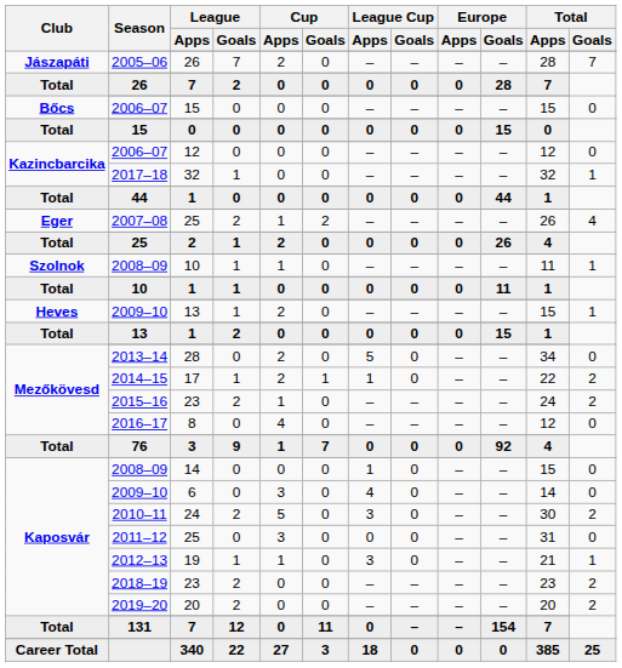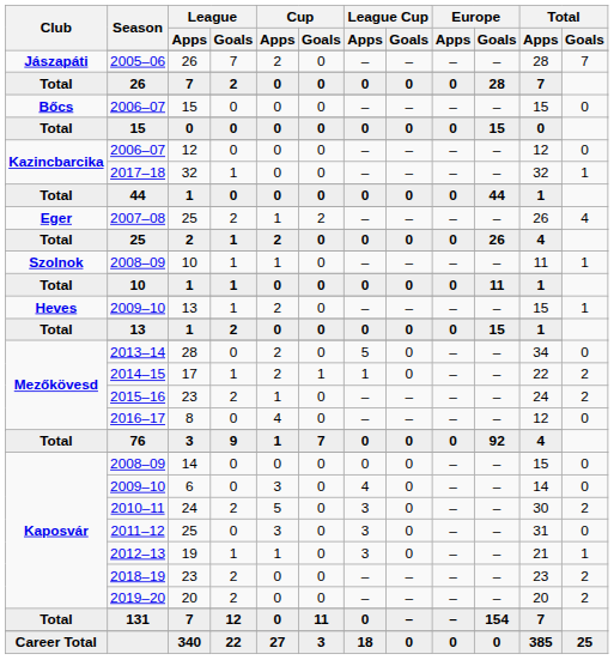 <table class="wikitable" style="font-size:90%; text-align: center;">
 <tr>
 <th rowspan="2">Club</th>
 <th rowspan="2">Season</th>
 <th colspan="2">League</th>
 <th colspan="2">Cup</th>
 <th colspan="2">League Cup</th>
 <th colspan="2">Europe</th>
 <th colspan="2">Total</th>
 </tr>
 <tr>
 <th>Apps</th>
 <th>Goals</th>
 <th>Apps</th>
 <th>Goals</th>
 <th>Apps</th>
 <th>Goals</th>
 <th>Apps</th>
 <th>Goals</th>
 <th>Apps</th>
 <th>Goals</th>
 </tr>
 <tr ||-||-||-|->
 <td rowspan="3" valign="center"><strong><a href='#'>Jászapáti</a></strong></td>
 </tr>
 <tr>
 <td><a href='#'>2005–06</a></td>
 <td>26</td>
 <td>7</td>
 <td>2</td>
 <td>0</td>
 <td>–</td>
 <td>–</td>
 <td>–</td>
 <td>–</td>
 <td>28</td>
 <td>7</td>
 </tr>
 <tr>
 </tr>
 <tr style="font-weight:bold; background-color:#eeeeee;">
 <td>Total</td>
 <td>26</td>
 <td>7</td>
 <td>2</td>
 <td>0</td>
 <td>0</td>
 <td>0</td>
 <td>0</td>
 <td>0</td>
 <td>28</td>
 <td>7</td>
 </tr>
 <tr>
 <td rowspan="3" valign="center"><strong><a href='#'>Bőcs</a></strong></td>
 </tr>
 <tr>
 <td><a href='#'>2006–07</a></td>
 <td>15</td>
 <td>0</td>
 <td>0</td>
 <td>0</td>
 <td>–</td>
 <td>–</td>
 <td>–</td>
 <td>–</td>
 <td>15</td>
 <td>0</td>
 </tr>
 <tr>
 </tr>
 <tr style="font-weight:bold; background-color:#eeeeee;">
 <td>Total</td>
 <td>15</td>
 <td>0</td>
 <td>0</td>
 <td>0</td>
 <td>0</td>
 <td>0</td>
 <td>0</td>
 <td>0</td>
 <td>15</td>
 <td>0</td>
 </tr>
 <tr>
 <td rowspan="4" valign="center"><strong><a href='#'>Kazincbarcika</a></strong></td>
 </tr>
 <tr>
 <td><a href='#'>2006–07</a></td>
 <td>12</td>
 <td>0</td>
 <td>0</td>
 <td>0</td>
 <td>–</td>
 <td>–</td>
 <td>–</td>
 <td>–</td>
 <td>12</td>
 <td>0</td>
 </tr>
 <tr>
 <td><a href='#'>2017–18</a></td>
 <td>32</td>
 <td>1</td>
 <td>0</td>
 <td>0</td>
 <td>–</td>
 <td>–</td>
 <td>–</td>
 <td>–</td>
 <td>32</td>
 <td>1</td>
 </tr>
 <tr>
 </tr>
 <tr style="font-weight:bold; background-color:#eeeeee;">
 <td>Total</td>
 <td>44</td>
 <td>1</td>
 <td>0</td>
 <td>0</td>
 <td>0</td>
 <td>0</td>
 <td>0</td>
 <td>0</td>
 <td>44</td>
 <td>1</td>
 </tr>
 <tr>
 <td rowspan="3" valign="center"><strong><a href='#'>Eger</a></strong></td>
 </tr>
 <tr>
 <td><a href='#'>2007–08</a></td>
 <td>25</td>
 <td>2</td>
 <td>1</td>
 <td>2</td>
 <td>–</td>
 <td>–</td>
 <td>–</td>
 <td>–</td>
 <td>26</td>
 <td>4</td>
 </tr>
 <tr>
 </tr>
 <tr style="font-weight:bold; background-color:#eeeeee;">
 <td>Total</td>
 <td>25</td>
 <td>2</td>
 <td>1</td>
 <td>2</td>
 <td>0</td>
 <td>0</td>
 <td>0</td>
 <td>0</td>
 <td>26</td>
 <td>4</td>
 </tr>
 <tr>
 <td rowspan="3" valign="center"><strong><a href='#'>Szolnok</a></strong></td>
 </tr>
 <tr>
 <td><a href='#'>2008–09</a></td>
 <td>10</td>
 <td>1</td>
 <td>1</td>
 <td>0</td>
 <td>–</td>
 <td>–</td>
 <td>–</td>
 <td>–</td>
 <td>11</td>
 <td>1</td>
 </tr>
 <tr>
 </tr>
 <tr style="font-weight:bold; background-color:#eeeeee;">
 <td>Total</td>
 <td>10</td>
 <td>1</td>
 <td>1</td>
 <td>0</td>
 <td>0</td>
 <td>0</td>
 <td>0</td>
 <td>0</td>
 <td>11</td>
 <td>1</td>
 </tr>
 <tr>
 <td rowspan="3" valign="center"><strong><a href='#'>Heves</a></strong></td>
 </tr>
 <tr>
 <td><a href='#'>2009–10</a></td>
 <td>13</td>
 <td>1</td>
 <td>2</td>
 <td>0</td>
 <td>–</td>
 <td>–</td>
 <td>–</td>
 <td>–</td>
 <td>15</td>
 <td>1</td>
 </tr>
 <tr>
 </tr>
 <tr style="font-weight:bold; background-color:#eeeeee;">
 <td>Total</td>
 <td>13</td>
 <td>1</td>
 <td>2</td>
 <td>0</td>
 <td>0</td>
 <td>0</td>
 <td>0</td>
 <td>0</td>
 <td>15</td>
 <td>1</td>
 </tr>
 <tr>
 <td rowspan="6" valign="center"><strong><a href='#'>Mezőkövesd</a></strong></td>
 </tr>
 <tr>
 <td><a href='#'>2013–14</a></td>
 <td>28</td>
 <td>0</td>
 <td>2</td>
 <td>0</td>
 <td>5</td>
 <td>0</td>
 <td>–</td>
 <td>–</td>
 <td>34</td>
 <td>0</td>
 </tr>
 <tr>
 <td><a href='#'>2014–15</a></td>
 <td>17</td>
 <td>1</td>
 <td>2</td>
 <td>1</td>
 <td>1</td>
 <td>0</td>
 <td>–</td>
 <td>–</td>
 <td>22</td>
 <td>2</td>
 </tr>
 <tr>
 <td><a href='#'>2015–16</a></td>
 <td>23</td>
 <td>2</td>
 <td>1</td>
 <td>0</td>
 <td>–</td>
 <td>–</td>
 <td>–</td>
 <td>–</td>
 <td>24</td>
 <td>2</td>
 </tr>
 <tr>
 <td><a href='#'>2016–17</a></td>
 <td>8</td>
 <td>0</td>
 <td>4</td>
 <td>0</td>
 <td>–</td>
 <td>–</td>
 <td>–</td>
 <td>–</td>
 <td>12</td>
 <td>0</td>
 </tr>
 <tr>
 </tr>
 <tr style="font-weight:bold; background-color:#eeeeee;">
 <td>Total</td>
 <td>76</td>
 <td>3</td>
 <td>9</td>
 <td>1</td>
 <td>7</td>
 <td>0</td>
 <td>0</td>
 <td>0</td>
 <td>92</td>
 <td>4</td>
 </tr>
 <tr>
 <td rowspan="9" valign="center"><strong><a href='#'>Kaposvár</a></strong></td>
 </tr>
 <tr>
 <td><a href='#'>2008–09</a></td>
 <td>14</td>
 <td>0</td>
 <td>0</td>
 <td>0</td>
-<td>1</td>
+<td>0</td>
 <td>0</td>
 <td>–</td>
 <td>–</td>
 <td>15</td>
 <td>0</td>
 </tr>
 <tr>
 <td><a href='#'>2009–10</a></td>
 <td>6</td>
 <td>0</td>
 <td>3</td>
 <td>0</td>
 <td>4</td>
 <td>0</td>
 <td>–</td>
 <td>–</td>
 <td>14</td>
 <td>0</td>
 </tr>
 <tr>
 <td><a href='#'>2010–11</a></td>
 <td>24</td>
 <td>2</td>
 <td>5</td>
 <td>0</td>
 <td>3</td>
 <td>0</td>
 <td>–</td>
 <td>–</td>
 <td>30</td>
 <td>2</td>
 </tr>
 <tr>
 <td><a href='#'>2011–12</a></td>
 <td>25</td>
 <td>0</td>
 <td>3</td>
 <td>0</td>
-<td>0</td>
+<td>3</td>
 <td>0</td>
 <td>–</td>
 <td>–</td>
 <td>31</td>
 <td>0</td>
 </tr>
 <tr>
 <td><a href='#'>2012–13</a></td>
 <td>19</td>
 <td>1</td>
 <td>1</td>
 <td>0</td>
 <td>3</td>
 <td>0</td>
 <td>–</td>
 <td>–</td>
 <td>21</td>
 <td>1</td>
 </tr>
 <tr>
 <td><a href='#'>2018–19</a></td>
 <td>23</td>
 <td>2</td>
 <td>0</td>
 <td>0</td>
 <td>–</td>
 <td>–</td>
 <td>–</td>
 <td>–</td>
 <td>23</td>
 <td>2</td>
 </tr>
 <tr>
 <td><a href='#'>2019–20</a></td>
 <td>20</td>
 <td>2</td>
 <td>0</td>
 <td>0</td>
 <td>–</td>
 <td>–</td>
 <td>–</td>
 <td>–</td>
 <td>20</td>
 <td>2</td>
 </tr>
 <tr>
 </tr>
 <tr style="font-weight:bold; background-color:#eeeeee;">
 <td>Total</td>
 <td>131</td>
 <td>7</td>
 <td>12</td>
 <td>0</td>
 <td>11</td>
 <td>0</td>
 <td>–</td>
 <td>–</td>
 <td>154</td>
 <td>7</td>
 </tr>
 <tr>
 </tr>
 <tr style="font-weight:bold; background-color:#eeeeee;">
 <td rowspan="2" valign="top"><strong>Career Total</strong></td>
 <td></td>
 <td><strong>340</strong></td>
 <td><strong>22</strong></td>
 <td><strong>27</strong></td>
 <td><strong>3</strong></td>
 <td><strong>18</strong></td>
 <td><strong>0</strong></td>
 <td><strong>0</strong></td>
 <td><strong>0</strong></td>
 <td><strong>385</strong></td>
 <td><strong>25</strong></td>
 </tr>
 </table>
